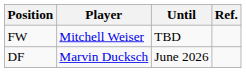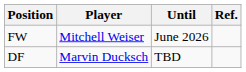 <table class="wikitable">
 <tr>
 <th>Position</th>
 <th>Player</th>
 <th>Until</th>
 <th>Ref.</th>
 </tr>
 <tr>
 <td>FW</td>
 <td> <a href='#'>Mitchell Weiser</a></td>
-<td>TBD</td>
+<td>June 2026</td>
 <td></td>
 </tr>
 <tr>
 <td>DF</td>
 <td> <a href='#'>Marvin Ducksch</a></td>
-<td>June 2026</td>
+<td>TBD</td>
 <td></td>
 </tr>
 </table>
